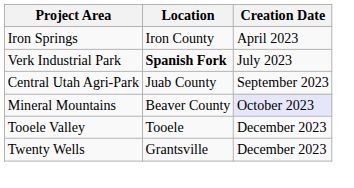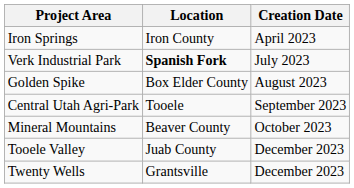 <table class="wikitable">
 <tr>
 <th>Project Area</th>
 <th>Location</th>
 <th>Creation Date</th>
 </tr>
 <tr>
 <td>Iron Springs</td>
 <td>Iron County</td>
 <td>April 2023</td>
 </tr>
 <tr>
 <td>Verk Industrial Park</td>
 <td><strong>Spanish Fork</strong></td>
 <td>July 2023</td>
 </tr>
 <tr>
+<td>Golden Spike</td>
+<td>Box Elder County</td>
+<td>August 2023</td>
+</tr>
+<tr>
 <td>Central Utah Agri-Park</td>
-<td>Juab County</td>
+<td>Tooele</td>
 <td>September 2023</td>
 </tr>
 <tr>
 <td>Mineral Mountains</td>
 <td>Beaver County</td>
-<td style="background: lavender;">October 2023</td>
+<td>October 2023</td>
 </tr>
 <tr>
 <td>Tooele Valley</td>
-<td>Tooele</td>
+<td>Juab County</td>
 <td>December 2023</td>
 </tr>
 <tr>
 <td>Twenty Wells</td>
 <td>Grantsville</td>
 <td>December 2023</td>
 </tr>
 </table>
